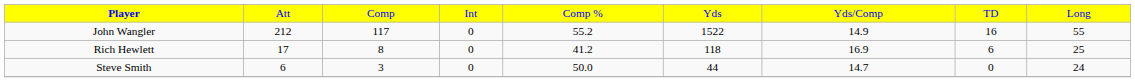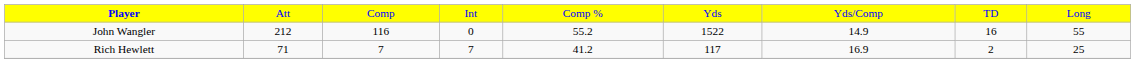 <table class="wikitable" width="80%">
 <tr align="center"  style="background:yellow;color:blue;">
 <td><strong>Player</strong></td>
 <td>Att</td>
 <td>Comp</td>
 <td>Int</td>
 <td>Comp %</td>
 <td>Yds</td>
 <td>Yds/Comp</td>
 <td>TD</td>
 <td>Long</td>
 </tr>
 <tr align="center" bgcolor="">
 <td>John Wangler</td>
 <td>212</td>
-<td>117</td>
+<td>116</td>
 <td>0</td>
 <td>55.2</td>
 <td>1522</td>
 <td>14.9</td>
 <td>16</td>
 <td>55</td>
 </tr>
 <tr align="center" bgcolor="">
 <td>Rich Hewlett</td>
-<td>17</td>
-<td>8</td>
-<td>0</td>
+<td>71</td>
+<td>7</td>
+<td>7</td>
 <td>41.2</td>
-<td>118</td>
+<td>117</td>
 <td>16.9</td>
-<td>6</td>
+<td>2</td>
 <td>25</td>
-</tr>
-<tr align="center" bgcolor="">
-<td>Steve Smith</td>
-<td>6</td>
-<td>3</td>
-<td>0</td>
-<td>50.0</td>
-<td>44</td>
-<td>14.7</td>
-<td>0</td>
-<td>24</td>
 </tr>
 <tr align="center" bgcolor="">
 </tr>
 </table>
